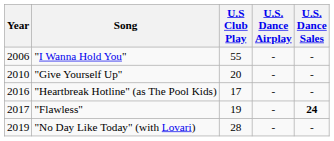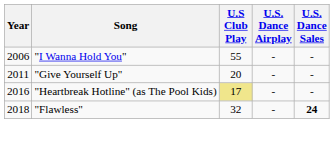 <table class="wikitable">
 <tr>
 <th>Year</th>
 <th>Song</th>
 <th width="40"><a href='#'>U.S Club Play</a></th>
 <th width="40"><a href='#'>U.S. Dance Airplay</a></th>
 <th width="40"><a href='#'>U.S. Dance Sales</a></th>
 </tr>
 <tr>
 <td align="center">2006</td>
 <td align"left">"<a href='#'>I Wanna Hold You</a>"</td>
 <td align="center">55</td>
 <td align="center">-</td>
 <td align="center">-</td>
 </tr>
 <tr>
-<td align="center">2010</td>
+<td align="center">2011</td>
 <td align"left">"Give Yourself Up"</td>
 <td align="center">20</td>
 <td align="center">-</td>
 <td align="center">-</td>
 </tr>
 <tr>
 <td align="center">2016</td>
 <td align="left">"Heartbreak Hotline" (as The Pool Kids)</td>
-<td align="center">17</td>
+<td align="center" style="background: khaki;">17</td>
 <td align="center">-</td>
 <td align="center">-</td>
 </tr>
 <tr>
-<td align="center">2017</td>
+<td align="center">2018</td>
 <td align="left">"Flawless"</td>
-<td align="center">19</td>
+<td align="center">32</td>
 <td align="center">-</td>
 <td align="center"><strong>24</strong></td>
 </tr>
-<tr>
-<td align="center">2019</td>
-<td align="left">"No Day Like Today" (with <a href='#'>Lovari</a>)</td>
-<td align="center">28</td>
-<td align="center">-</td>
-<td align="center">-</td>
-</tr>
 </table>
